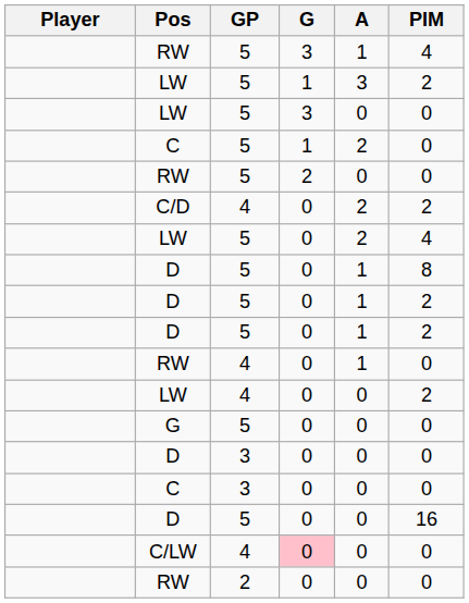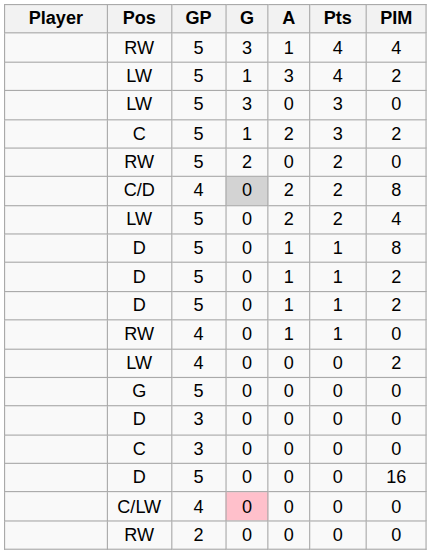 <table class="wikitable sortable" width="60%">
 <tr ALIGN="center">
 <th bgcolor="#DDDDFF" width="10%">Player</th>
 <th bgcolor="#DDDDFF" width="3%" title="Position">Pos</th>
 <th bgcolor="#DDDDFF" width="5%" title="Games played">GP</th>
 <th bgcolor="#DDDDFF" width="5%" title="Goals">G</th>
 <th bgcolor="#DDDDFF" width="5%" title="Assists">A</th>
+<th bgcolor="#DDDDFF" width="5%" title="Points">Pts</th>
 <th bgcolor="#DDDDFF" width="5%" title="Penalties in Minutes">PIM</th>
 </tr>
 <tr align="center">
 <td align="right"></td>
 <td>RW</td>
 <td>5</td>
 <td>3</td>
 <td>1</td>
 <td>4</td>
+<td>4</td>
 </tr>
 <tr align="center">
 <td align="right"></td>
 <td>LW</td>
 <td>5</td>
 <td>1</td>
 <td>3</td>
+<td>4</td>
 <td>2</td>
 </tr>
 <tr align="center">
 <td align="right"></td>
 <td>LW</td>
 <td>5</td>
 <td>3</td>
 <td>0</td>
+<td>3</td>
 <td>0</td>
 </tr>
 <tr align="center">
 <td align="right"></td>
 <td>C</td>
 <td>5</td>
 <td>1</td>
 <td>2</td>
-<td>0</td>
+<td>3</td>
+<td>2</td>
 </tr>
 <tr align="center">
 <td align="right"></td>
 <td>RW</td>
 <td>5</td>
 <td>2</td>
 <td>0</td>
+<td>2</td>
 <td>0</td>
 </tr>
 <tr align="center">
 <td align="right"></td>
 <td>C/D</td>
 <td>4</td>
-<td>0</td>
+<td style="background: lightgrey;">0</td>
 <td>2</td>
 <td>2</td>
+<td>8</td>
 </tr>
 <tr align="center">
 <td align="right"></td>
 <td>LW</td>
 <td>5</td>
 <td>0</td>
+<td>2</td>
 <td>2</td>
 <td>4</td>
 </tr>
 <tr align="center">
 <td align="right"></td>
 <td>D</td>
 <td>5</td>
 <td>0</td>
 <td>1</td>
+<td>1</td>
 <td>8</td>
 </tr>
 <tr align="center">
 <td align="right"></td>
 <td>D</td>
 <td>5</td>
 <td>0</td>
+<td>1</td>
 <td>1</td>
 <td>2</td>
 </tr>
 <tr align="center">
 <td align="right"></td>
 <td>D</td>
 <td>5</td>
 <td>0</td>
 <td>1</td>
+<td>1</td>
 <td>2</td>
 </tr>
 <tr align="center">
 <td align="right"></td>
 <td>RW</td>
 <td>4</td>
 <td>0</td>
 <td>1</td>
+<td>1</td>
 <td>0</td>
 </tr>
 <tr align="center">
 <td align="right"></td>
 <td>LW</td>
 <td>4</td>
+<td>0</td>
 <td>0</td>
 <td>0</td>
 <td>2</td>
 </tr>
 <tr align="center">
 <td align="right"></td>
 <td>G</td>
 <td>5</td>
 <td>0</td>
 <td>0</td>
 <td>0</td>
+<td>0</td>
 </tr>
 <tr align="center">
 <td align="right"></td>
 <td>D</td>
 <td>3</td>
+<td>0</td>
 <td>0</td>
 <td>0</td>
 <td>0</td>
 </tr>
 <tr align="center">
 <td align="right"></td>
 <td>C</td>
 <td>3</td>
 <td>0</td>
 <td>0</td>
 <td>0</td>
+<td>0</td>
 </tr>
 <tr align="center">
 <td align="right"></td>
 <td>D</td>
 <td>5</td>
+<td>0</td>
 <td>0</td>
 <td>0</td>
 <td>16</td>
 </tr>
 <tr align="center">
 <td align="right"></td>
 <td>C/LW</td>
 <td>4</td>
 <td style="background: pink;">0</td>
 <td>0</td>
 <td>0</td>
+<td>0</td>
 </tr>
 <tr align="center">
 <td align="right"></td>
 <td>RW</td>
 <td>2</td>
 <td>0</td>
 <td>0</td>
 <td>0</td>
+<td>0</td>
 </tr>
 </table>
